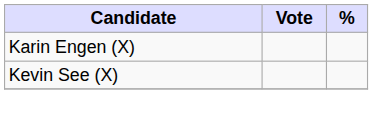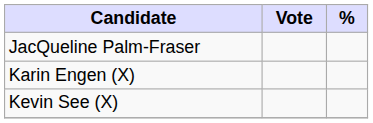 <table class="wikitable">
 <tr>
 <th style="background:#ddf; width:225px;">Candidate</th>
 <th style="background:#ddf; width:50px;">Vote</th>
 <th style="background:#ddf; width:30px;">%</th>
+</tr>
+<tr>
+<td>JacQueline Palm-Fraser</td>
+<td></td>
+<td></td>
 </tr>
 <tr>
 <td>Karin Engen (X)</td>
 <td></td>
 <td></td>
 </tr>
 <tr>
 <td>Kevin See (X)</td>
 <td></td>
 <td></td>
 </tr>
 <tr>
 </tr>
 </table>
